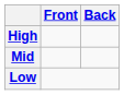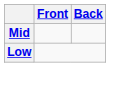 <table class="wikitable">
 <tr>
 <th></th>
 <th align="center"><a href='#'>Front</a></th>
 <th align="center"><a href='#'>Back</a></th>
-</tr>
-<tr>
-<th align="left"><a href='#'>High</a></th>
-<td align="center"></td>
-<td align="center"></td>
 </tr>
 <tr>
 <th align="left"><a href='#'>Mid</a></th>
 <td align="center"></td>
 <td align="center"></td>
 </tr>
 <tr>
 <th align="left"><a href='#'>Low</a></th>
 <td align="center" colspan=2></td>
 </tr>
 </table>
